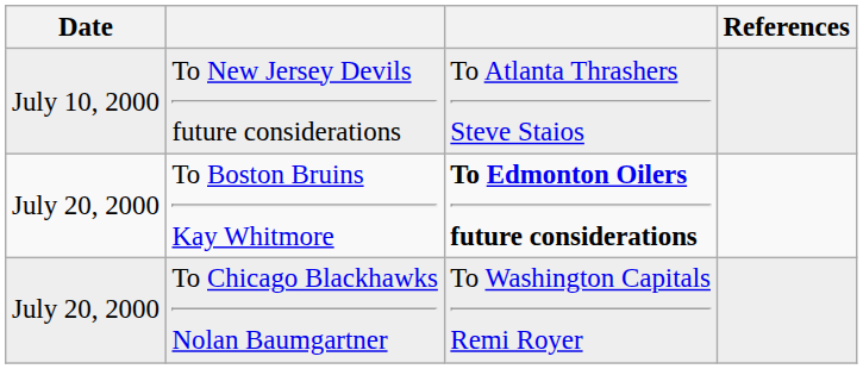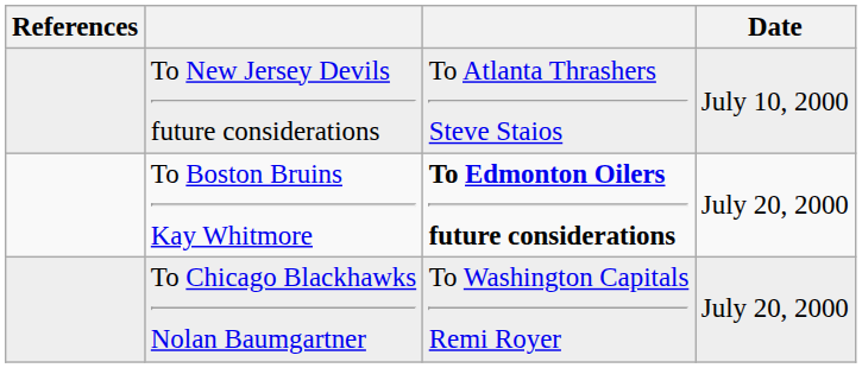 <table class="wikitable">
 <tr>
-<th>Date</th>
+<th>References</th>
 <th></th>
 <th></th>
-<th>References</th>
+<th>Date</th>
 </tr>
 <tr bgcolor="#eeeeee">
-<td>July 10, 2000</td>
+<td></td>
 <td valign="top">To <a href='#'>New Jersey Devils</a><hr>future considerations</td>
 <td valign="top">To <a href='#'>Atlanta Thrashers</a><hr><a href='#'>Steve Staios</a></td>
-<td></td>
+<td>July 10, 2000</td>
 </tr>
 <tr>
-<td>July 20, 2000</td>
+<td></td>
 <td valign="top">To <a href='#'>Boston Bruins</a><hr><a href='#'>Kay Whitmore</a></td>
 <td valign="top"><strong>To <a href='#'>Edmonton Oilers</a><hr>future considerations</strong></td>
-<td></td>
+<td>July 20, 2000</td>
 </tr>
 <tr bgcolor="#eeeeee">
-<td>July 20, 2000</td>
+<td></td>
 <td valign="top">To <a href='#'>Chicago Blackhawks</a><hr><a href='#'>Nolan Baumgartner</a></td>
 <td valign="top">To <a href='#'>Washington Capitals</a><hr><a href='#'>Remi Royer</a></td>
-<td></td>
+<td>July 20, 2000</td>
 </tr>
 </table>
